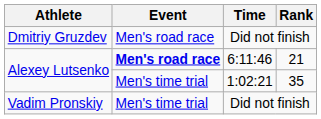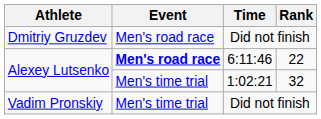 <table class=wikitable style=font-size:90%;text-align:center>
 <tr>
 <th>Athlete</th>
 <th>Event</th>
 <th>Time</th>
 <th>Rank</th>
 </tr>
 <tr align=center>
 <td align=left><a href='#'>Dmitriy Gruzdev</a></td>
 <td align=left><a href='#'>Men's road race</a></td>
 <td colspan=2>Did not finish</td>
 </tr>
 <tr align=center>
 <td align=left rowspan=2><a href='#'>Alexey Lutsenko</a></td>
 <td align=left><strong><a href='#'>Men's road race</a></strong></td>
 <td>6:11:46</td>
-<td>21</td>
+<td>22</td>
 </tr>
 <tr align=center>
 <td align=left><a href='#'>Men's time trial</a></td>
 <td>1:02:21</td>
-<td>35</td>
+<td>32</td>
 </tr>
 <tr align=center>
 <td align=left><a href='#'>Vadim Pronskiy</a></td>
 <td align=left><a href='#'>Men's time trial</a></td>
 <td colspan=2>Did not finish</td>
 </tr>
 </table>
